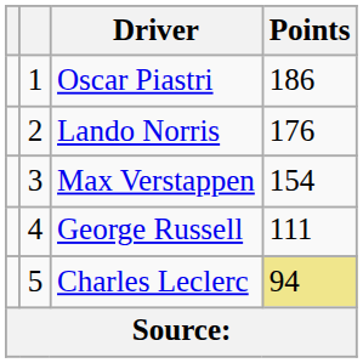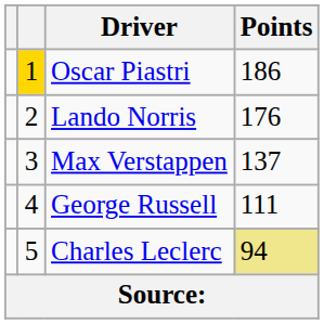 <table class="wikitable" style="font-size: 85%;">
 <tr>
 <th scope="col"></th>
 <th scope="col"></th>
 <th scope="col">Driver</th>
 <th scope="col">Points</th>
 </tr>
 <tr>
 <td align="left"></td>
-<td align="center">1</td>
+<td align="center" style="background: gold;">1</td>
 <td> <a href='#'>Oscar Piastri</a></td>
 <td align="left">186</td>
 </tr>
 <tr>
 <td align="left"></td>
 <td align="center">2</td>
 <td> <a href='#'>Lando Norris</a></td>
 <td align="left">176</td>
 </tr>
 <tr>
 <td align="left"></td>
 <td align="center">3</td>
 <td> <a href='#'>Max Verstappen</a></td>
-<td align="left">154</td>
+<td align="left">137</td>
 </tr>
 <tr>
 <td align="left"></td>
 <td align="center">4</td>
 <td> <a href='#'>George Russell</a></td>
 <td align="left">111</td>
 </tr>
 <tr>
 <td align="left"></td>
 <td align="center">5</td>
 <td> <a href='#'>Charles Leclerc</a></td>
 <td align="left" style="background: khaki;">94</td>
 </tr>
 <tr>
 <th colspan=4>Source:</th>
 </tr>
 </table>
